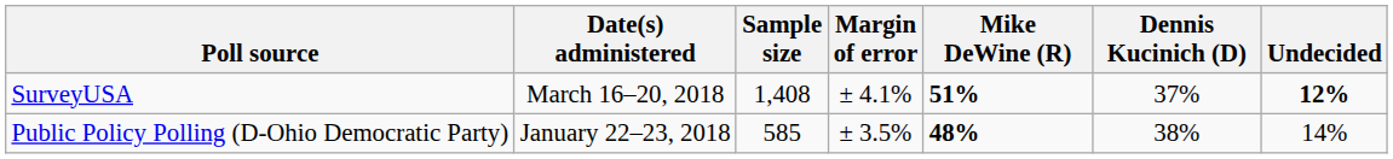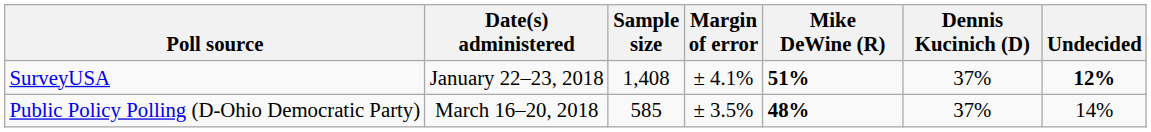 <table class="wikitable">
 <tr valign=bottom>
 <th>Poll source</th>
 <th>Date(s)<br>administered</th>
 <th>Sample<br>size</th>
 <th>Margin<br>of error</th>
 <th style="width:100px;">Mike<br>DeWine (R)</th>
 <th style="width:100px;">Dennis<br>Kucinich (D)</th>
 <th>Undecided</th>
 </tr>
 <tr>
 <td><a href='#'>SurveyUSA</a></td>
-<td align=center>March 16–20, 2018</td>
+<td align=center>January 22–23, 2018</td>
 <td align=center>1,408</td>
 <td align=center>± 4.1%</td>
 <td><strong>51%</strong></td>
 <td align=center>37%</td>
 <td align=center><strong>12%</strong></td>
 </tr>
 <tr>
 <td><a href='#'>Public Policy Polling</a> (D-Ohio Democratic Party)</td>
-<td align=center>January 22–23, 2018</td>
+<td align=center>March 16–20, 2018</td>
 <td align=center>585</td>
 <td align=center>± 3.5%</td>
 <td><strong>48%</strong></td>
-<td align=center>38%</td>
+<td align=center>37%</td>
 <td align=center>14%</td>
 </tr>
 </table>
